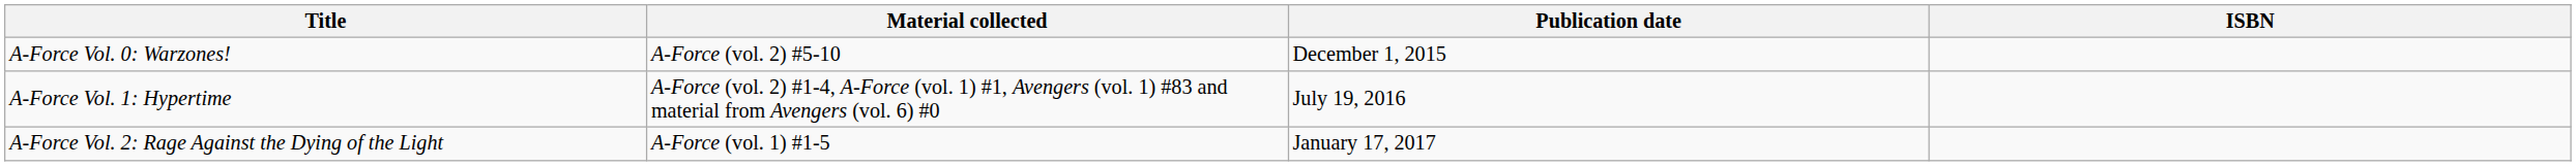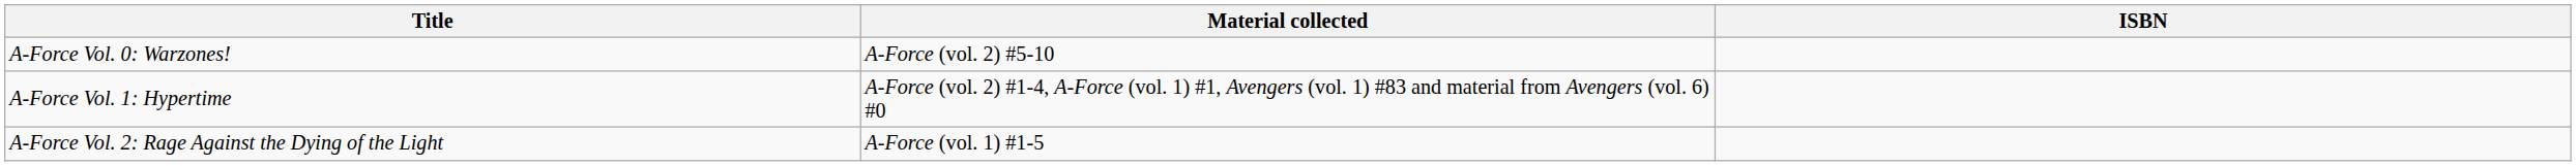 <table class="wikitable sortable">
 <tr>
 <th width="25%">Title</th>
 <th width="25%">Material collected</th>
-<th width="25%">Publication date</th>
 <th width="25%">ISBN</th>
 </tr>
 <tr>
 <td><em>A-Force Vol. 0: Warzones!</em></td>
 <td><em>A-Force</em> (vol. 2) #5-10</td>
-<td>December 1, 2015</td>
 <td></td>
 </tr>
 <tr>
 <td><em>A-Force Vol. 1: Hypertime</em></td>
 <td><em>A-Force</em> (vol. 2) #1-4, <em>A-Force</em> (vol. 1) #1, <em>Avengers</em> (vol. 1) #83 and material from <em>Avengers</em> (vol. 6) #0</td>
-<td>July 19, 2016</td>
 <td></td>
 </tr>
 <tr>
 <td><em>A-Force Vol. 2: Rage Against the Dying of the Light</em></td>
 <td><em>A-Force</em> (vol. 1) #1-5</td>
-<td>January 17, 2017</td>
 <td></td>
 </tr>
 </table>
